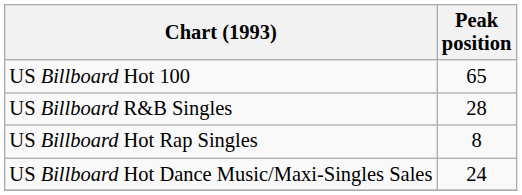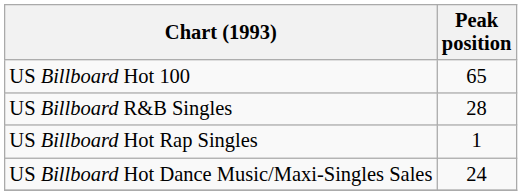 <table class="wikitable">
 <tr>
 <th>Chart (1993)</th>
 <th>Peak<br>position</th>
 </tr>
 <tr>
 <td>US <em>Billboard</em> Hot 100</td>
 <td align="center">65</td>
 </tr>
 <tr>
 <td>US <em>Billboard</em> R&B Singles</td>
 <td align="center">28</td>
 </tr>
 <tr>
 <td>US <em>Billboard</em> Hot Rap Singles</td>
-<td align="center">8</td>
+<td align="center">1</td>
 </tr>
 <tr>
 <td>US <em>Billboard</em> Hot Dance Music/Maxi-Singles Sales</td>
 <td align="center">24</td>
 </tr>
 <tr>
 </tr>
 </table>
